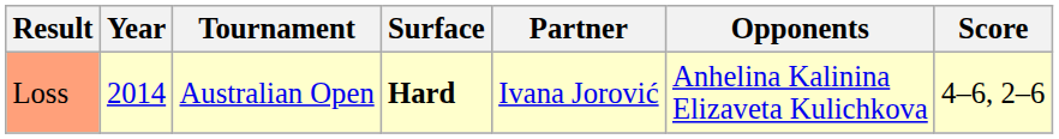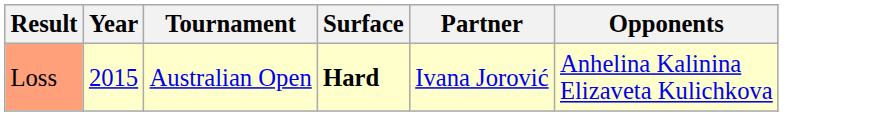 <table class="wikitable">
 <tr>
 <th>Result</th>
 <th>Year</th>
 <th>Tournament</th>
 <th>Surface</th>
 <th>Partner</th>
 <th>Opponents</th>
-<th class="unsortable">Score</th>
 </tr>
 <tr style="background:#ffc;">
 <td style="background:#ffa07a;">Loss</td>
-<td><a href='#'>2014</a></td>
+<td><a href='#'>2015</a></td>
 <td><a href='#'>Australian Open</a></td>
 <td><strong>Hard</strong></td>
 <td> <a href='#'>Ivana Jorović</a></td>
 <td> <a href='#'>Anhelina Kalinina</a> <br>  <a href='#'>Elizaveta Kulichkova</a></td>
-<td>4–6, 2–6</td>
 </tr>
 </table>
